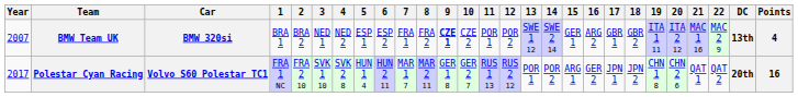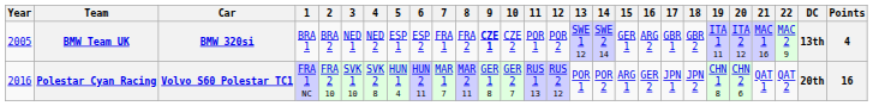 <table class="wikitable" style="text-align:center; font-size:85%">
 <tr>
 <th>Year</th>
 <th>Team</th>
 <th>Car</th>
 <th>1</th>
 <th>2</th>
 <th>3</th>
 <th>4</th>
 <th>5</th>
 <th>6</th>
 <th>7</th>
 <th>8</th>
 <th>9</th>
 <th>10</th>
 <th>11</th>
 <th>12</th>
 <th>13</th>
 <th>14</th>
 <th>15</th>
 <th>16</th>
 <th>17</th>
 <th>18</th>
 <th>19</th>
 <th>20</th>
 <th>21</th>
 <th>22</th>
 <th>DC</th>
 <th>Points</th>
 </tr>
 <tr>
-<td><a href='#'>2007</a></td>
+<td><a href='#'>2005</a></td>
 <th><a href='#'>BMW Team UK</a></th>
 <th><a href='#'>BMW 320si</a></th>
 <td><a href='#'>BRA<br>1</a></td>
 <td><a href='#'>BRA<br>2</a></td>
 <td><a href='#'>NED<br>1</a></td>
 <td><a href='#'>NED<br>2</a></td>
 <td><a href='#'>ESP<br>1</a></td>
 <td><a href='#'>ESP<br>2</a></td>
 <td><a href='#'>FRA<br>1</a></td>
 <td><a href='#'>FRA<br>2</a></td>
 <td><strong><a href='#'>CZE<br>1</a></strong></td>
 <td><a href='#'>CZE<br>2</a></td>
 <td><a href='#'>POR<br>1</a></td>
 <td><a href='#'>POR<br>2</a></td>
 <td style="background:#cfcfff;"><a href='#'>SWE<br>1</a><br><small>12</small></td>
 <td style="background:#cfcfff;"><a href='#'>SWE<br>2</a><br><small>14</small></td>
 <td><a href='#'>GER<br>1</a></td>
 <td><a href='#'>ARG<br>2</a></td>
 <td><a href='#'>GBR<br>1</a></td>
 <td><a href='#'>GBR<br>2</a></td>
 <td style="background:#cfcfff;"><a href='#'>ITA<br>1</a><br><small>11</small></td>
 <td style="background:#cfcfff;"><a href='#'>ITA<br>2</a><br><small>12</small></td>
 <td style="background:#cfcfff;"><a href='#'>MAC<br>1</a><br><small>16</small></td>
 <td style="background:#dfffdf;"><a href='#'>MAC<br>2</a><br><small>9</small></td>
 <th>13th</th>
 <th>4</th>
 </tr>
 <tr>
-<td><a href='#'>2017</a></td>
+<td><a href='#'>2016</a></td>
 <th><a href='#'>Polestar Cyan Racing</a></th>
 <th><a href='#'>Volvo S60 Polestar TC1</a></th>
 <td style="background:#CFCFFF;"><a href='#'>FRA<br>1</a><br><small>NC</small></td>
 <td style="background:#DFFFDF;"><a href='#'>FRA<br>2</a><br><small>10</small></td>
 <td style="background:#DFFFDF;"><a href='#'>SVK<br>1</a><br><small>10</small></td>
 <td style="background:#DFFFDF;"><a href='#'>SVK<br>2</a><br><small>8</small></td>
 <td style="background:#DFFFDF;"><a href='#'>HUN<br>1</a><br><small>4</small></td>
 <td style="background:#CFCFFF;"><a href='#'>HUN<br>2</a><br><small>11</small></td>
 <td style="background:#DFFFDF;"><a href='#'>MAR<br>1</a><br><small>7</small></td>
 <td style="background:#CFCFFF;"><a href='#'>MAR<br>2</a><br><small>11</small></td>
 <td style="background:#DFFFDF;"><a href='#'>GER<br>1</a><br><small>8</small></td>
 <td style="background:#DFFFDF;"><a href='#'>GER<br>2</a><br><small>7</small></td>
 <td style="background:#CFCFFF;"><a href='#'>RUS<br>1</a><br><small>13</small></td>
 <td style="background:#CFCFFF;"><a href='#'>RUS<br>2</a><br><small>12</small></td>
 <td><a href='#'>POR<br>1</a></td>
 <td><a href='#'>POR<br>2</a></td>
 <td><a href='#'>ARG<br>1</a></td>
 <td><a href='#'>GER<br>2</a></td>
 <td><a href='#'>JPN<br>1</a></td>
 <td><a href='#'>JPN<br>2</a></td>
 <td style="background:#DFFFDF;"><a href='#'>CHN<br>1</a><br><small>8</small></td>
 <td style="background:#DFFFDF;"><a href='#'>CHN<br>2</a><br><small>6</small></td>
 <td><a href='#'>QAT<br>1</a></td>
 <td><a href='#'>QAT<br>2</a></td>
 <th>20th</th>
 <th>16</th>
 </tr>
 </table>
